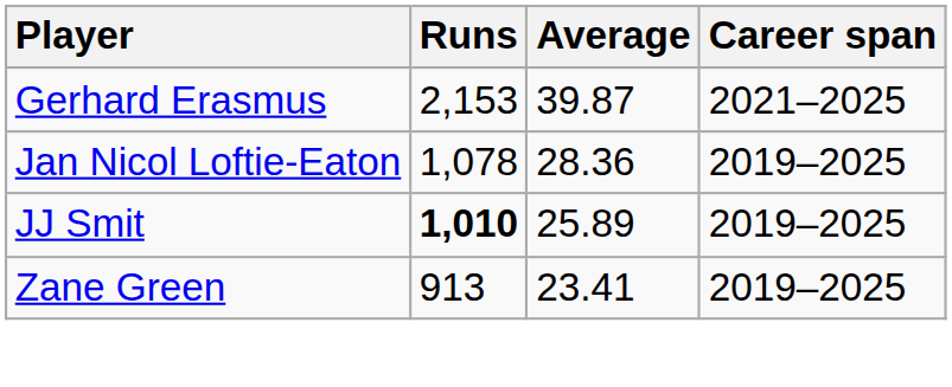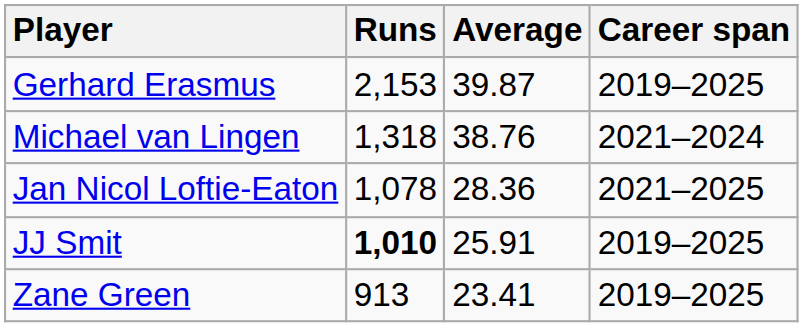 <table class=wikitable>
 <tr>
 <th style="text-align:left;"><strong>Player</strong></th>
 <th style="text-align:left;"><strong>Runs</strong></th>
 <th style="text-align:left;"><strong>Average</strong></th>
 <th style="text-align:left;"><strong>Career span</strong></th>
 </tr>
 <tr>
 <td><a href='#'>Gerhard Erasmus</a></td>
 <td>2,153</td>
 <td>39.87</td>
-<td>2021–2025</td>
+<td>2019–2025</td>
+</tr>
+<tr>
+<td><a href='#'>Michael van Lingen</a></td>
+<td>1,318</td>
+<td>38.76</td>
+<td>2021–2024</td>
 </tr>
 <tr>
 <td><a href='#'>Jan Nicol Loftie-Eaton</a></td>
 <td>1,078</td>
 <td>28.36</td>
-<td>2019–2025</td>
+<td>2021–2025</td>
 </tr>
 <tr>
 <td><a href='#'>JJ Smit</a></td>
 <td><strong>1,010</strong></td>
-<td>25.89</td>
+<td>25.91</td>
 <td>2019–2025</td>
 </tr>
 <tr>
 <td><a href='#'>Zane Green</a></td>
 <td>913</td>
 <td>23.41</td>
 <td>2019–2025</td>
 </tr>
 </table>
